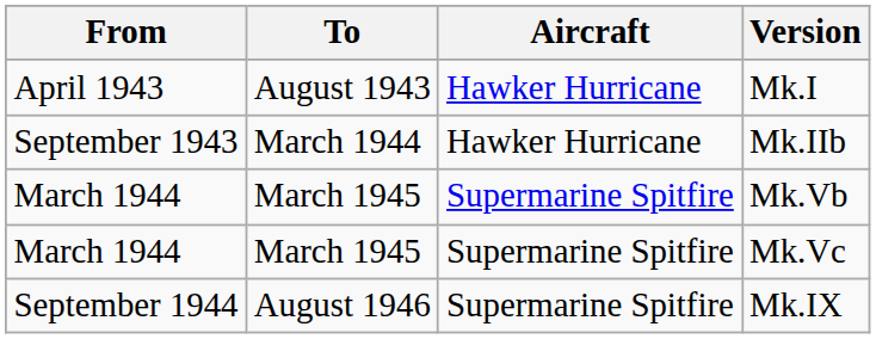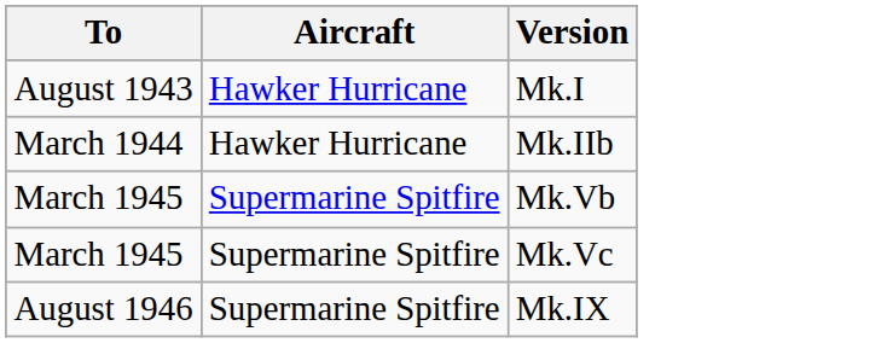 <table class="wikitable">
 <tr>
-<th>From</th>
 <th>To</th>
 <th>Aircraft</th>
 <th>Version</th>
 </tr>
 <tr>
-<td>April 1943</td>
 <td>August 1943</td>
 <td><a href='#'>Hawker Hurricane</a></td>
 <td>Mk.I</td>
 </tr>
 <tr>
-<td>September 1943</td>
 <td>March 1944</td>
 <td>Hawker Hurricane</td>
 <td>Mk.IIb</td>
 </tr>
 <tr>
-<td>March 1944</td>
 <td>March 1945</td>
 <td><a href='#'>Supermarine Spitfire</a></td>
 <td>Mk.Vb</td>
 </tr>
 <tr>
-<td>March 1944</td>
 <td>March 1945</td>
 <td>Supermarine Spitfire</td>
 <td>Mk.Vc</td>
 </tr>
 <tr>
-<td>September 1944</td>
 <td>August 1946</td>
 <td>Supermarine Spitfire</td>
 <td>Mk.IX</td>
 </tr>
 </table>
